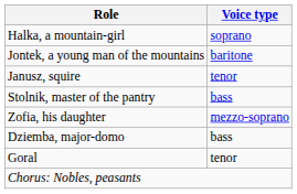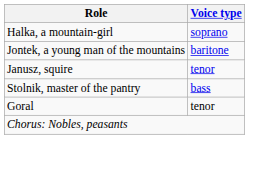 <table class="wikitable">
 <tr>
 <th>Role</th>
 <th><a href='#'>Voice type</a></th>
 </tr>
 <tr>
 <td>Halka, a mountain-girl</td>
 <td><a href='#'>soprano</a></td>
 </tr>
 <tr>
 <td>Jontek, a young man of the mountains</td>
 <td><a href='#'>baritone</a></td>
 </tr>
 <tr>
 <td>Janusz, squire</td>
 <td><a href='#'>tenor</a></td>
 </tr>
 <tr>
 <td>Stolnik, master of the pantry</td>
 <td><a href='#'>bass</a></td>
 </tr>
 <tr>
-<td>Zofia, his daughter</td>
-<td><a href='#'>mezzo-soprano</a></td>
-</tr>
-<tr>
-<td>Dziemba, major-domo</td>
-<td>bass</td>
-</tr>
-<tr>
 <td>Goral</td>
 <td>tenor</td>
 </tr>
 <tr>
 <td colspan="2"><em>Chorus: Nobles, peasants</em></td>
 </tr>
 </table>
